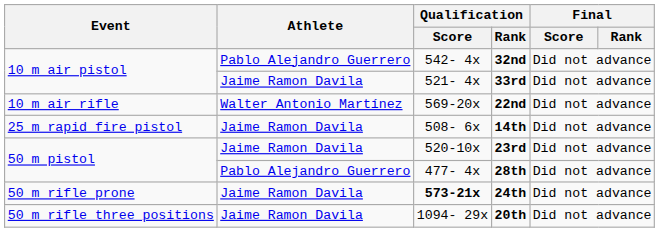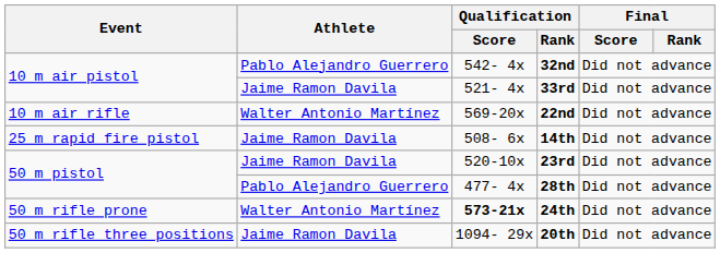 <table class="wikitable" style="font-size:90%">
 <tr>
 <th rowspan="2">Event</th>
 <th rowspan="2">Athlete</th>
 <th colspan="2">Qualification</th>
 <th colspan="2">Final</th>
 </tr>
 <tr>
 <th>Score</th>
 <th>Rank</th>
 <th>Score</th>
 <th>Rank</th>
 </tr>
 <tr>
 <td rowspan=2><a href='#'>10 m air pistol</a></td>
 <td><a href='#'>Pablo Alejandro Guerrero</a></td>
 <td align=center>542- 4x</td>
 <td align=center><strong>32nd</strong></td>
 <td align=center colspan=2>Did not advance</td>
 </tr>
 <tr>
 <td><a href='#'>Jaime Ramon Davila</a></td>
 <td align=center>521- 4x</td>
 <td align=center><strong>33rd</strong></td>
 <td align=center colspan=2>Did not advance</td>
 </tr>
 <tr>
 <td><a href='#'>10 m air rifle</a></td>
 <td><a href='#'>Walter Antonio Martínez</a></td>
 <td align=center>569-20x</td>
 <td align=center><strong>22nd</strong></td>
 <td align=center colspan=2>Did not advance</td>
 </tr>
 <tr>
 <td><a href='#'>25 m rapid fire pistol</a></td>
 <td><a href='#'>Jaime Ramon Davila</a></td>
 <td align=center>508- 6x</td>
 <td align=center><strong>14th</strong></td>
 <td align=center colspan=2>Did not advance</td>
 </tr>
 <tr>
 <td rowspan=2><a href='#'>50 m pistol</a></td>
 <td><a href='#'>Jaime Ramon Davila</a></td>
 <td align=center>520-10x</td>
 <td align=center><strong>23rd</strong></td>
 <td align=center colspan=2>Did not advance</td>
 </tr>
 <tr>
 <td><a href='#'>Pablo Alejandro Guerrero</a></td>
 <td align=center>477- 4x</td>
 <td align=center><strong>28th</strong></td>
 <td align=center colspan=2>Did not advance</td>
 </tr>
 <tr>
 <td><a href='#'>50 m rifle prone</a></td>
-<td><a href='#'>Jaime Ramon Davila</a></td>
+<td><a href='#'>Walter Antonio Martínez</a></td>
 <td align=center><strong>573-21x</strong></td>
 <td align=center><strong>24th</strong></td>
 <td align=center colspan=2>Did not advance</td>
 </tr>
 <tr>
 <td><a href='#'>50 m rifle three positions</a></td>
 <td><a href='#'>Jaime Ramon Davila</a></td>
 <td align=center>1094- 29x</td>
 <td align=center><strong>20th</strong></td>
 <td align=center colspan=2>Did not advance</td>
 </tr>
 </table>
